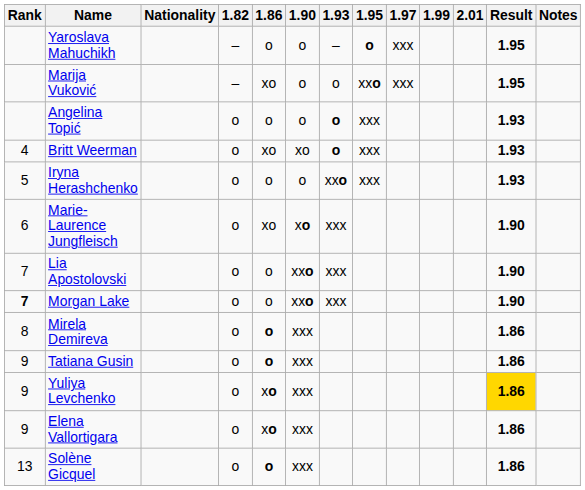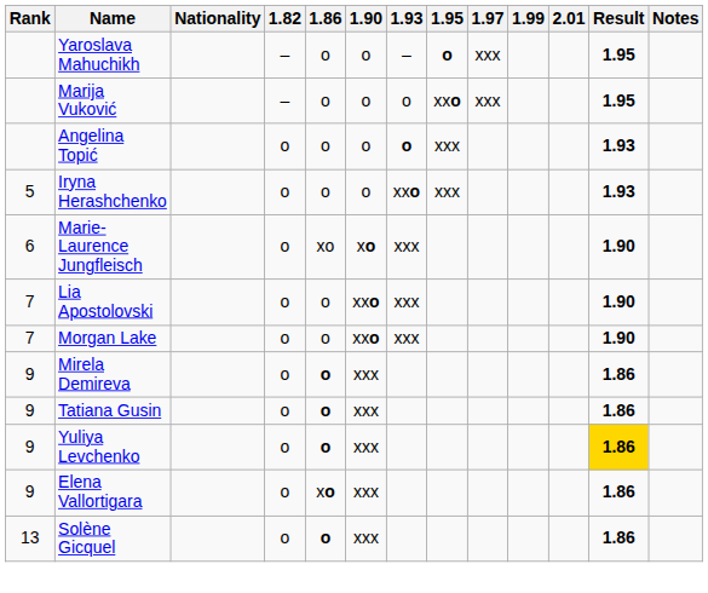 <table class="wikitable sortable" style="text-align:center">
 <tr>
 <th>Rank</th>
 <th>Name</th>
 <th>Nationality</th>
 <th>1.82</th>
 <th>1.86</th>
 <th>1.90</th>
 <th>1.93</th>
 <th>1.95</th>
 <th>1.97</th>
 <th>1.99</th>
 <th>2.01</th>
 <th>Result</th>
 <th>Notes</th>
 </tr>
 <tr>
 <td></td>
 <td align=left><a href='#'>Yaroslava Mahuchikh</a></td>
 <td align=left></td>
 <td>–</td>
 <td>o</td>
 <td>o</td>
 <td>–</td>
 <td><strong>o</strong></td>
 <td>xxx</td>
 <td></td>
 <td></td>
 <td><strong>1.95</strong></td>
 <td></td>
 </tr>
 <tr>
 <td></td>
 <td align=left><a href='#'>Marija Vuković</a></td>
 <td align=left></td>
 <td>–</td>
-<td>xo</td>
+<td>o</td>
 <td>o</td>
 <td>o</td>
 <td>xx<strong>o</strong></td>
 <td>xxx</td>
 <td></td>
 <td></td>
 <td><strong>1.95</strong></td>
 <td></td>
 </tr>
 <tr>
 <td></td>
 <td align=left><a href='#'>Angelina Topić</a></td>
 <td align=left></td>
 <td>o</td>
 <td>o</td>
 <td>o</td>
-<td><strong>o</strong></td>
-<td>xxx</td>
-<td></td>
-<td></td>
-<td></td>
-<td><strong>1.93</strong></td>
-<td></td>
-</tr>
-<tr>
-<td>4</td>
-<td align=left><a href='#'>Britt Weerman</a></td>
-<td align=left></td>
-<td>o</td>
-<td>xo</td>
-<td>xo</td>
 <td><strong>o</strong></td>
 <td>xxx</td>
 <td></td>
 <td></td>
 <td></td>
 <td><strong>1.93</strong></td>
 <td></td>
 </tr>
 <tr>
 <td>5</td>
 <td align=left><a href='#'>Iryna Herashchenko</a></td>
 <td align=left></td>
 <td>o</td>
 <td>o</td>
 <td>o</td>
 <td>xx<strong>o</strong></td>
 <td>xxx</td>
 <td></td>
 <td></td>
 <td></td>
 <td><strong>1.93</strong></td>
 <td></td>
 </tr>
 <tr>
 <td>6</td>
 <td align=left><a href='#'>Marie-Laurence Jungfleisch</a></td>
 <td align=left></td>
 <td>o</td>
 <td>xo</td>
 <td>x<strong>o</strong></td>
 <td>xxx</td>
 <td></td>
 <td></td>
 <td></td>
 <td></td>
 <td><strong>1.90</strong></td>
 <td></td>
 </tr>
 <tr>
 <td>7</td>
 <td align=left><a href='#'>Lia Apostolovski</a></td>
 <td align=left></td>
 <td>o</td>
 <td>o</td>
 <td>xx<strong>o</strong></td>
 <td>xxx</td>
 <td></td>
 <td></td>
 <td></td>
 <td></td>
 <td><strong>1.90</strong></td>
 <td></td>
 </tr>
 <tr>
-<td><strong>7</strong></td>
+<td>7</td>
 <td align=left><a href='#'>Morgan Lake</a></td>
 <td align=left></td>
 <td>o</td>
 <td>o</td>
 <td>xx<strong>o</strong></td>
 <td>xxx</td>
 <td></td>
 <td></td>
 <td></td>
 <td></td>
 <td><strong>1.90</strong></td>
 <td></td>
 </tr>
 <tr>
-<td>8</td>
+<td>9</td>
 <td align=left><a href='#'>Mirela Demireva</a></td>
 <td align=left></td>
 <td>o</td>
 <td><strong>o</strong></td>
 <td>xxx</td>
 <td></td>
 <td></td>
 <td></td>
 <td></td>
 <td></td>
 <td><strong>1.86</strong></td>
 <td></td>
 </tr>
 <tr>
 <td>9</td>
 <td align=left><a href='#'>Tatiana Gusin</a></td>
 <td align=left></td>
 <td>o</td>
 <td><strong>o</strong></td>
 <td>xxx</td>
 <td></td>
 <td></td>
 <td></td>
 <td></td>
 <td></td>
 <td><strong>1.86</strong></td>
 <td></td>
 </tr>
 <tr>
 <td>9</td>
 <td align=left><a href='#'>Yuliya Levchenko</a></td>
 <td align=left></td>
 <td>o</td>
-<td>x<strong>o</strong></td>
+<td><strong>o</strong></td>
 <td>xxx</td>
 <td></td>
 <td></td>
 <td></td>
 <td></td>
 <td></td>
 <td style="background: gold;"><strong>1.86</strong></td>
 <td></td>
 </tr>
 <tr>
 <td>9</td>
 <td align=left><a href='#'>Elena Vallortigara</a></td>
 <td align=left></td>
 <td>o</td>
 <td>x<strong>o</strong></td>
 <td>xxx</td>
 <td></td>
 <td></td>
 <td></td>
 <td></td>
 <td></td>
 <td><strong>1.86</strong></td>
 <td></td>
 </tr>
 <tr>
 <td>13</td>
 <td align=left><a href='#'>Solène Gicquel</a></td>
 <td align=left></td>
 <td>o</td>
 <td><strong>o</strong></td>
 <td>xxx</td>
 <td></td>
 <td></td>
 <td></td>
 <td></td>
 <td></td>
 <td><strong>1.86</strong></td>
 <td></td>
 </tr>
 </table>
